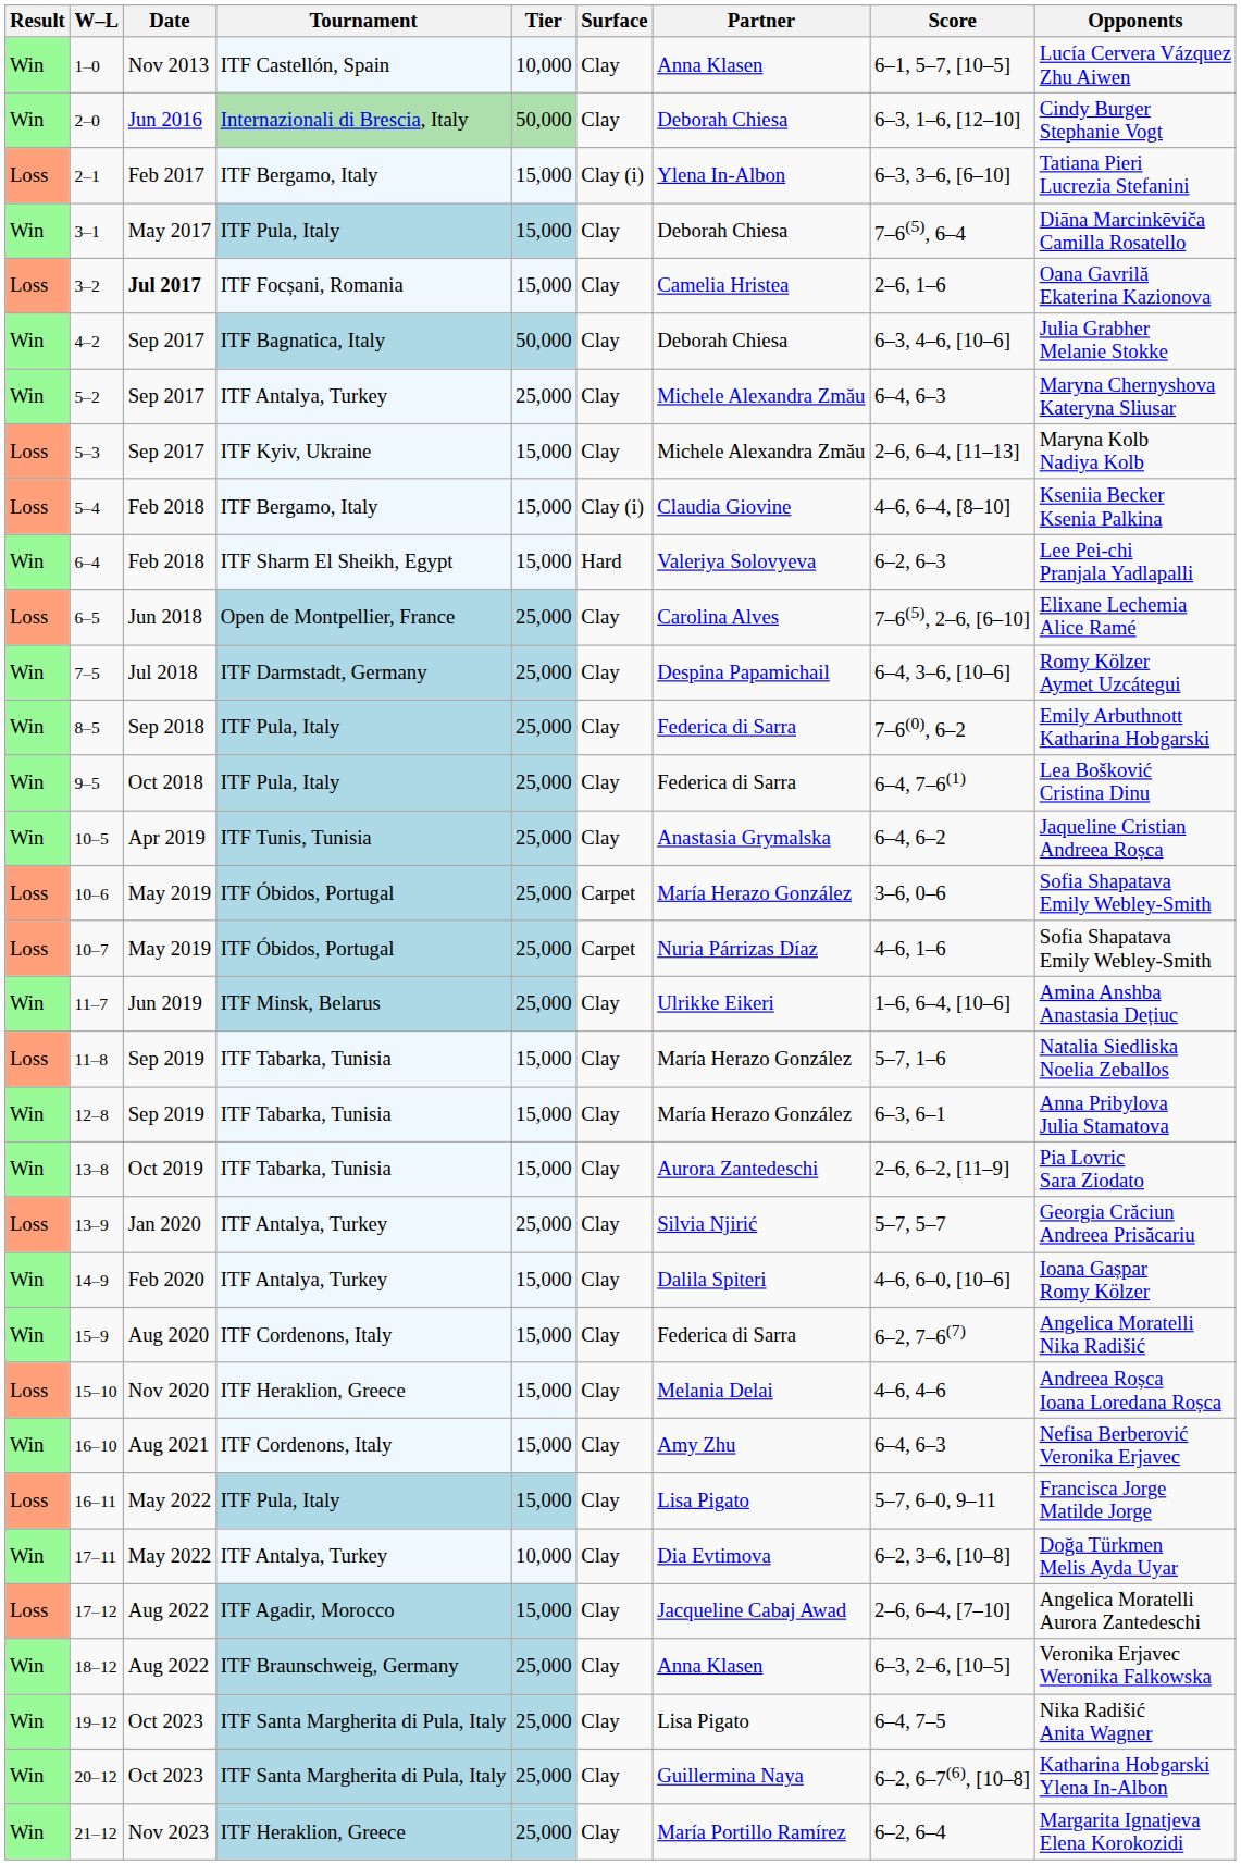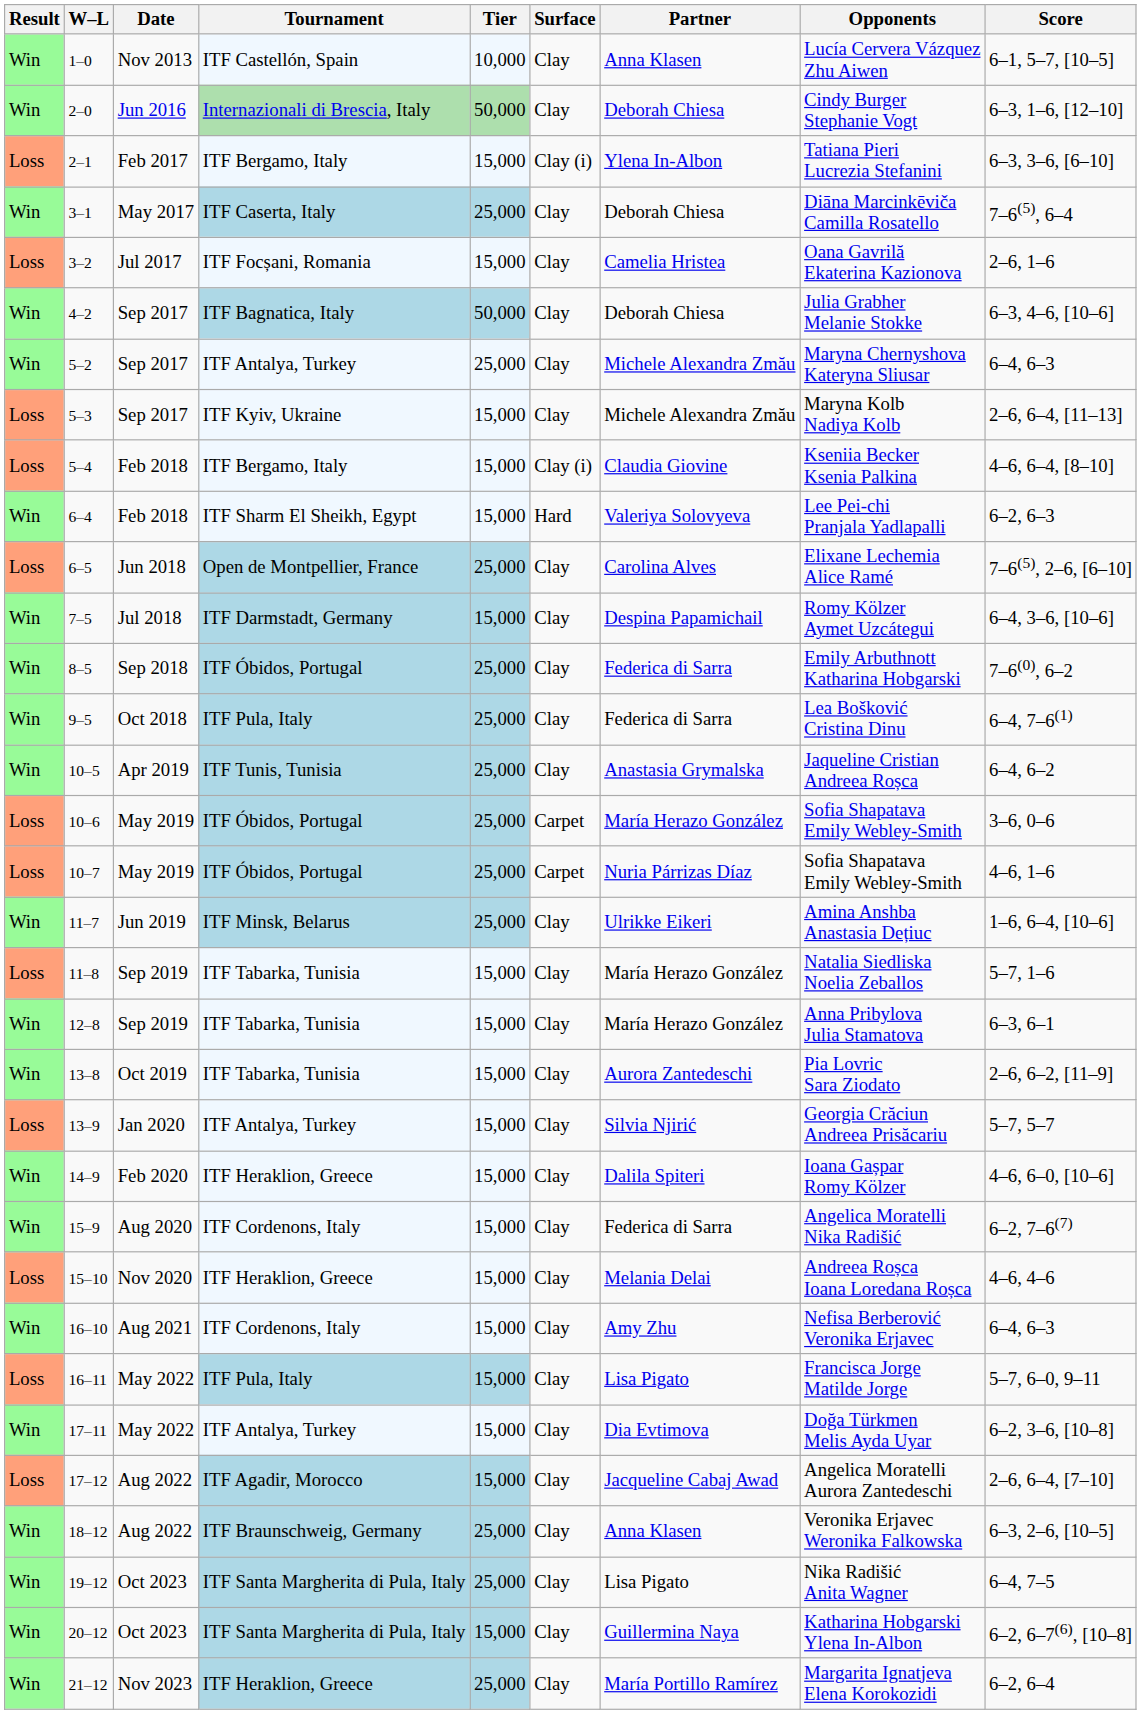 <table class="sortable wikitable">
 <tr>
 <th>Result</th>
 <th class="unsortable">W–L</th>
 <th>Date</th>
 <th>Tournament</th>
 <th>Tier</th>
 <th>Surface</th>
 <th>Partner</th>
+<th>Opponents</th>
 <th class="unsortable">Score</th>
-<th>Opponents</th>
 </tr>
 <tr>
 <td style="background:#98fb98;">Win</td>
 <td><small>1–0</small></td>
 <td>Nov 2013</td>
 <td bgcolor=f0f8ff>ITF Castellón, Spain</td>
 <td bgcolor=f0f8ff>10,000</td>
 <td>Clay</td>
 <td> <a href='#'>Anna Klasen</a></td>
+<td> <a href='#'>Lucía Cervera Vázquez</a> <br>  <a href='#'>Zhu Aiwen</a></td>
 <td>6–1, 5–7, [10–5]</td>
-<td> <a href='#'>Lucía Cervera Vázquez</a> <br>  <a href='#'>Zhu Aiwen</a></td>
 </tr>
 <tr>
 <td style="background:#98fb98;">Win</td>
 <td><small>2–0</small></td>
 <td><a href='#'>Jun 2016</a></td>
 <td bgcolor=addfad><a href='#'>Internazionali di Brescia</a>, Italy</td>
 <td bgcolor=addfad>50,000</td>
 <td>Clay</td>
 <td> <a href='#'>Deborah Chiesa</a></td>
+<td> <a href='#'>Cindy Burger</a> <br>  <a href='#'>Stephanie Vogt</a></td>
 <td>6–3, 1–6, [12–10]</td>
-<td> <a href='#'>Cindy Burger</a> <br>  <a href='#'>Stephanie Vogt</a></td>
 </tr>
 <tr>
 <td bgcolor="FFA07A">Loss</td>
 <td><small>2–1</small></td>
 <td>Feb 2017</td>
 <td bgcolor=f0f8ff>ITF Bergamo, Italy</td>
 <td bgcolor=f0f8ff>15,000</td>
 <td>Clay (i)</td>
 <td> <a href='#'>Ylena In-Albon</a></td>
+<td> <a href='#'>Tatiana Pieri</a> <br>  <a href='#'>Lucrezia Stefanini</a></td>
 <td>6–3, 3–6, [6–10]</td>
-<td> <a href='#'>Tatiana Pieri</a> <br>  <a href='#'>Lucrezia Stefanini</a></td>
 </tr>
 <tr>
 <td style="background:#98fb98;">Win</td>
 <td><small>3–1</small></td>
 <td>May 2017</td>
-<td bgcolor=lightblue>ITF Pula, Italy</td>
-<td bgcolor=lightblue>15,000</td>
+<td bgcolor=lightblue>ITF Caserta, Italy</td>
+<td bgcolor=lightblue>25,000</td>
 <td>Clay</td>
 <td> Deborah Chiesa</td>
+<td> <a href='#'>Diāna Marcinkēviča</a> <br>  <a href='#'>Camilla Rosatello</a></td>
 <td>7–6<sup>(5)</sup>, 6–4</td>
-<td> <a href='#'>Diāna Marcinkēviča</a> <br>  <a href='#'>Camilla Rosatello</a></td>
 </tr>
 <tr>
 <td bgcolor="FFA07A">Loss</td>
 <td><small>3–2</small></td>
-<td><strong>Jul 2017</strong></td>
+<td>Jul 2017</td>
 <td bgcolor=f0f8ff>ITF Focșani, Romania</td>
 <td bgcolor=f0f8ff>15,000</td>
 <td>Clay</td>
 <td> <a href='#'>Camelia Hristea</a></td>
+<td> <a href='#'>Oana Gavrilă</a> <br>  <a href='#'>Ekaterina Kazionova</a></td>
 <td>2–6, 1–6</td>
-<td> <a href='#'>Oana Gavrilă</a> <br>  <a href='#'>Ekaterina Kazionova</a></td>
 </tr>
 <tr>
 <td style="background:#98fb98;">Win</td>
 <td><small>4–2</small></td>
 <td>Sep 2017</td>
 <td bgcolor=lightblue>ITF Bagnatica, Italy</td>
 <td bgcolor=lightblue>50,000</td>
 <td>Clay</td>
 <td> Deborah Chiesa</td>
+<td> <a href='#'>Julia Grabher</a> <br>  <a href='#'>Melanie Stokke</a></td>
 <td>6–3, 4–6, [10–6]</td>
-<td> <a href='#'>Julia Grabher</a> <br>  <a href='#'>Melanie Stokke</a></td>
 </tr>
 <tr>
 <td style="background:#98fb98;">Win</td>
 <td><small>5–2</small></td>
 <td>Sep 2017</td>
 <td bgcolor=f0f8ff>ITF Antalya, Turkey</td>
 <td bgcolor=f0f8ff>25,000</td>
 <td>Clay</td>
 <td> <a href='#'>Michele Alexandra Zmău</a></td>
+<td> <a href='#'>Maryna Chernyshova</a> <br>  <a href='#'>Kateryna Sliusar</a></td>
 <td>6–4, 6–3</td>
-<td> <a href='#'>Maryna Chernyshova</a> <br>  <a href='#'>Kateryna Sliusar</a></td>
 </tr>
 <tr>
 <td bgcolor="FFA07A">Loss</td>
 <td><small>5–3</small></td>
 <td>Sep 2017</td>
 <td bgcolor=f0f8ff>ITF Kyiv, Ukraine</td>
 <td bgcolor=f0f8ff>15,000</td>
 <td>Clay</td>
 <td> Michele Alexandra Zmău</td>
+<td> Maryna Kolb <br>  <a href='#'>Nadiya Kolb</a></td>
 <td>2–6, 6–4, [11–13]</td>
-<td> Maryna Kolb <br>  <a href='#'>Nadiya Kolb</a></td>
 </tr>
 <tr>
 <td bgcolor="FFA07A">Loss</td>
 <td><small>5–4</small></td>
 <td>Feb 2018</td>
 <td bgcolor=f0f8ff>ITF Bergamo, Italy</td>
 <td bgcolor=f0f8ff>15,000</td>
 <td>Clay (i)</td>
 <td> <a href='#'>Claudia Giovine</a></td>
+<td> <a href='#'>Kseniia Becker</a> <br>  <a href='#'>Ksenia Palkina</a></td>
 <td>4–6, 6–4, [8–10]</td>
-<td> <a href='#'>Kseniia Becker</a> <br>  <a href='#'>Ksenia Palkina</a></td>
 </tr>
 <tr>
 <td style="background:#98fb98;">Win</td>
 <td><small>6–4</small></td>
 <td>Feb 2018</td>
 <td bgcolor=f0f8ff>ITF Sharm El Sheikh, Egypt</td>
 <td bgcolor=f0f8ff>15,000</td>
 <td>Hard</td>
 <td> <a href='#'>Valeriya Solovyeva</a></td>
+<td> <a href='#'>Lee Pei-chi</a> <br>  <a href='#'>Pranjala Yadlapalli</a></td>
 <td>6–2, 6–3</td>
-<td> <a href='#'>Lee Pei-chi</a> <br>  <a href='#'>Pranjala Yadlapalli</a></td>
 </tr>
 <tr>
 <td bgcolor="FFA07A">Loss</td>
 <td><small>6–5</small></td>
 <td>Jun 2018</td>
 <td bgcolor=lightblue>Open de Montpellier, France</td>
 <td bgcolor=lightblue>25,000</td>
 <td>Clay</td>
 <td> <a href='#'>Carolina Alves</a></td>
+<td> <a href='#'>Elixane Lechemia</a> <br>  <a href='#'>Alice Ramé</a></td>
 <td>7–6<sup>(5)</sup>, 2–6, [6–10]</td>
-<td> <a href='#'>Elixane Lechemia</a> <br>  <a href='#'>Alice Ramé</a></td>
 </tr>
 <tr>
 <td style="background:#98fb98;">Win</td>
 <td><small>7–5</small></td>
 <td>Jul 2018</td>
 <td bgcolor=lightblue>ITF Darmstadt, Germany</td>
-<td bgcolor=lightblue>25,000</td>
+<td bgcolor=lightblue>15,000</td>
 <td>Clay</td>
 <td> <a href='#'>Despina Papamichail</a></td>
+<td> <a href='#'>Romy Kölzer</a> <br>  <a href='#'>Aymet Uzcátegui</a></td>
 <td>6–4, 3–6, [10–6]</td>
-<td> <a href='#'>Romy Kölzer</a> <br>  <a href='#'>Aymet Uzcátegui</a></td>
 </tr>
 <tr>
 <td style="background:#98fb98;">Win</td>
 <td><small>8–5</small></td>
 <td>Sep 2018</td>
-<td bgcolor=lightblue>ITF Pula, Italy</td>
+<td bgcolor=lightblue>ITF Óbidos, Portugal</td>
 <td bgcolor=lightblue>25,000</td>
 <td>Clay</td>
 <td> <a href='#'>Federica di Sarra</a></td>
+<td> <a href='#'>Emily Arbuthnott</a> <br>  <a href='#'>Katharina Hobgarski</a></td>
 <td>7–6<sup>(0)</sup>, 6–2</td>
-<td> <a href='#'>Emily Arbuthnott</a> <br>  <a href='#'>Katharina Hobgarski</a></td>
 </tr>
 <tr>
 <td style="background:#98fb98;">Win</td>
 <td><small>9–5</small></td>
 <td>Oct 2018</td>
 <td bgcolor=lightblue>ITF Pula, Italy</td>
 <td bgcolor=lightblue>25,000</td>
 <td>Clay</td>
 <td> Federica di Sarra</td>
+<td> <a href='#'>Lea Bošković</a> <br>  <a href='#'>Cristina Dinu</a></td>
 <td>6–4, 7–6<sup>(1)</sup></td>
-<td> <a href='#'>Lea Bošković</a> <br>  <a href='#'>Cristina Dinu</a></td>
 </tr>
 <tr>
 <td style="background:#98fb98;">Win</td>
 <td><small>10–5</small></td>
 <td>Apr 2019</td>
 <td bgcolor=lightblue>ITF Tunis, Tunisia</td>
 <td bgcolor=lightblue>25,000</td>
 <td>Clay</td>
 <td> <a href='#'>Anastasia Grymalska</a></td>
+<td> <a href='#'>Jaqueline Cristian</a> <br>  <a href='#'>Andreea Roșca</a></td>
 <td>6–4, 6–2</td>
-<td> <a href='#'>Jaqueline Cristian</a> <br>  <a href='#'>Andreea Roșca</a></td>
 </tr>
 <tr>
 <td bgcolor="FFA07A">Loss</td>
 <td><small>10–6</small></td>
 <td>May 2019</td>
 <td bgcolor=lightblue>ITF Óbidos, Portugal</td>
 <td bgcolor=lightblue>25,000</td>
 <td>Carpet</td>
 <td> <a href='#'>María Herazo González</a></td>
+<td> <a href='#'>Sofia Shapatava</a> <br>  <a href='#'>Emily Webley-Smith</a></td>
 <td>3–6, 0–6</td>
-<td> <a href='#'>Sofia Shapatava</a> <br>  <a href='#'>Emily Webley-Smith</a></td>
 </tr>
 <tr>
 <td bgcolor="FFA07A">Loss</td>
 <td><small>10–7</small></td>
 <td>May 2019</td>
 <td bgcolor=lightblue>ITF Óbidos, Portugal</td>
 <td bgcolor=lightblue>25,000</td>
 <td>Carpet</td>
 <td> <a href='#'>Nuria Párrizas Díaz</a></td>
+<td> Sofia Shapatava <br>  Emily Webley-Smith</td>
 <td>4–6, 1–6</td>
-<td> Sofia Shapatava <br>  Emily Webley-Smith</td>
 </tr>
 <tr>
 <td style="background:#98fb98;">Win</td>
 <td><small>11–7</small></td>
 <td>Jun 2019</td>
 <td bgcolor=lightblue>ITF Minsk, Belarus</td>
 <td bgcolor=lightblue>25,000</td>
 <td>Clay</td>
 <td> <a href='#'>Ulrikke Eikeri</a></td>
+<td> <a href='#'>Amina Anshba</a> <br>  <a href='#'>Anastasia Dețiuc</a></td>
 <td>1–6, 6–4, [10–6]</td>
-<td> <a href='#'>Amina Anshba</a> <br>  <a href='#'>Anastasia Dețiuc</a></td>
 </tr>
 <tr>
 <td style="background:#ffa07a;">Loss</td>
 <td><small>11–8</small></td>
 <td>Sep 2019</td>
 <td bgcolor=f0f8ff>ITF Tabarka, Tunisia</td>
 <td bgcolor=f0f8ff>15,000</td>
 <td>Clay</td>
 <td> María Herazo González</td>
+<td> <a href='#'>Natalia Siedliska</a> <br>  <a href='#'>Noelia Zeballos</a></td>
 <td>5–7, 1–6</td>
-<td> <a href='#'>Natalia Siedliska</a> <br>  <a href='#'>Noelia Zeballos</a></td>
 </tr>
 <tr>
 <td style="background:#98fb98;">Win</td>
 <td><small>12–8</small></td>
 <td>Sep 2019</td>
 <td bgcolor=f0f8ff>ITF Tabarka, Tunisia</td>
 <td bgcolor=f0f8ff>15,000</td>
 <td>Clay</td>
 <td> María Herazo González</td>
+<td> <a href='#'>Anna Pribylova</a> <br>  <a href='#'>Julia Stamatova</a></td>
 <td>6–3, 6–1</td>
-<td> <a href='#'>Anna Pribylova</a> <br>  <a href='#'>Julia Stamatova</a></td>
 </tr>
 <tr>
 <td style="background:#98fb98;">Win</td>
 <td><small>13–8</small></td>
 <td>Oct 2019</td>
 <td bgcolor=f0f8ff>ITF Tabarka, Tunisia</td>
 <td bgcolor=f0f8ff>15,000</td>
 <td>Clay</td>
 <td> <a href='#'>Aurora Zantedeschi</a></td>
+<td> <a href='#'>Pia Lovric</a> <br>  <a href='#'>Sara Ziodato</a></td>
 <td>2–6, 6–2, [11–9]</td>
-<td> <a href='#'>Pia Lovric</a> <br>  <a href='#'>Sara Ziodato</a></td>
 </tr>
 <tr>
 <td style="background:#ffa07a;">Loss</td>
 <td><small>13–9</small></td>
 <td>Jan 2020</td>
 <td bgcolor=f0f8ff>ITF Antalya, Turkey</td>
-<td bgcolor=f0f8ff>25,000</td>
+<td bgcolor=f0f8ff>15,000</td>
 <td>Clay</td>
 <td> <a href='#'>Silvia Njirić</a></td>
+<td> <a href='#'>Georgia Crăciun</a> <br>  <a href='#'>Andreea Prisăcariu</a></td>
 <td>5–7, 5–7</td>
-<td> <a href='#'>Georgia Crăciun</a> <br>  <a href='#'>Andreea Prisăcariu</a></td>
 </tr>
 <tr>
 <td style="background:#98fb98;">Win</td>
 <td><small>14–9</small></td>
 <td>Feb 2020</td>
-<td bgcolor=f0f8ff>ITF Antalya, Turkey</td>
+<td bgcolor=f0f8ff>ITF Heraklion, Greece</td>
 <td bgcolor=f0f8ff>15,000</td>
 <td>Clay</td>
 <td> <a href='#'>Dalila Spiteri</a></td>
+<td> <a href='#'>Ioana Gașpar</a> <br>  <a href='#'>Romy Kölzer</a></td>
 <td>4–6, 6–0, [10–6]</td>
-<td> <a href='#'>Ioana Gașpar</a> <br>  <a href='#'>Romy Kölzer</a></td>
 </tr>
 <tr>
 <td style="background:#98fb98;">Win</td>
 <td><small>15–9</small></td>
 <td>Aug 2020</td>
 <td bgcolor=f0f8ff>ITF Cordenons, Italy</td>
 <td bgcolor=f0f8ff>15,000</td>
 <td>Clay</td>
 <td> Federica di Sarra</td>
+<td> <a href='#'>Angelica Moratelli</a> <br>  <a href='#'>Nika Radišić</a></td>
 <td>6–2, 7–6<sup>(7)</sup></td>
-<td> <a href='#'>Angelica Moratelli</a> <br>  <a href='#'>Nika Radišić</a></td>
 </tr>
 <tr>
 <td style="background:#ffa07a;">Loss</td>
 <td><small>15–10</small></td>
 <td>Nov 2020</td>
 <td bgcolor=f0f8ff>ITF Heraklion, Greece</td>
 <td bgcolor=f0f8ff>15,000</td>
 <td>Clay</td>
 <td> <a href='#'>Melania Delai</a></td>
+<td> <a href='#'>Andreea Roșca</a> <br>  <a href='#'>Ioana Loredana Roșca</a></td>
 <td>4–6, 4–6</td>
-<td> <a href='#'>Andreea Roșca</a> <br>  <a href='#'>Ioana Loredana Roșca</a></td>
 </tr>
 <tr>
 <td style="background:#98fb98;">Win</td>
 <td><small>16–10</small></td>
 <td>Aug 2021</td>
 <td bgcolor=f0f8ff>ITF Cordenons, Italy</td>
 <td bgcolor=f0f8ff>15,000</td>
 <td>Clay</td>
 <td> <a href='#'>Amy Zhu</a></td>
+<td> <a href='#'>Nefisa Berberović</a><br>  <a href='#'>Veronika Erjavec</a></td>
 <td>6–4, 6–3</td>
-<td> <a href='#'>Nefisa Berberović</a><br>  <a href='#'>Veronika Erjavec</a></td>
 </tr>
 <tr>
 <td bgcolor="FFA07A">Loss</td>
 <td><small>16–11</small></td>
 <td>May 2022</td>
 <td bgcolor=lightblue>ITF Pula, Italy</td>
 <td bgcolor=lightblue>15,000</td>
 <td>Clay</td>
 <td> <a href='#'>Lisa Pigato</a></td>
+<td> <a href='#'>Francisca Jorge</a> <br>  <a href='#'>Matilde Jorge</a></td>
 <td>5–7, 6–0, 9–11</td>
-<td> <a href='#'>Francisca Jorge</a> <br>  <a href='#'>Matilde Jorge</a></td>
 </tr>
 <tr>
 <td bgcolor=98FB98>Win</td>
 <td><small>17–11</small></td>
 <td>May 2022</td>
 <td bgcolor=f0f8ff>ITF Antalya, Turkey</td>
-<td bgcolor=f0f8ff>10,000</td>
+<td bgcolor=f0f8ff>15,000</td>
 <td>Clay</td>
 <td> <a href='#'>Dia Evtimova</a></td>
+<td> <a href='#'>Doğa Türkmen</a> <br>  <a href='#'>Melis Ayda Uyar</a></td>
 <td>6–2, 3–6, [10–8]</td>
-<td> <a href='#'>Doğa Türkmen</a> <br>  <a href='#'>Melis Ayda Uyar</a></td>
 </tr>
 <tr>
 <td bgcolor="FFA07A">Loss</td>
 <td><small>17–12</small></td>
 <td>Aug 2022</td>
 <td bgcolor=lightblue>ITF Agadir, Morocco</td>
 <td bgcolor=lightblue>15,000</td>
 <td>Clay</td>
 <td> <a href='#'>Jacqueline Cabaj Awad</a></td>
+<td> Angelica Moratelli <br>  Aurora Zantedeschi</td>
 <td>2–6, 6–4, [7–10]</td>
-<td> Angelica Moratelli <br>  Aurora Zantedeschi</td>
 </tr>
 <tr>
 <td bgcolor=98FB98>Win</td>
 <td><small>18–12</small></td>
 <td>Aug 2022</td>
 <td bgcolor=lightblue>ITF Braunschweig, Germany</td>
 <td bgcolor=lightblue>25,000</td>
 <td>Clay</td>
 <td> <a href='#'>Anna Klasen</a></td>
+<td> Veronika Erjavec <br>  <a href='#'>Weronika Falkowska</a></td>
 <td>6–3, 2–6, [10–5]</td>
-<td> Veronika Erjavec <br>  <a href='#'>Weronika Falkowska</a></td>
 </tr>
 <tr>
 <td bgcolor=98FB98>Win</td>
 <td><small>19–12</small></td>
 <td>Oct 2023</td>
 <td style="background:lightblue;">ITF Santa Margherita di Pula, Italy</td>
 <td style="background:lightblue;">25,000</td>
 <td>Clay</td>
 <td> Lisa Pigato</td>
+<td> Nika Radišić <br>  <a href='#'>Anita Wagner</a></td>
 <td>6–4, 7–5</td>
-<td> Nika Radišić <br>  <a href='#'>Anita Wagner</a></td>
 </tr>
 <tr>
 <td bgcolor=98FB98>Win</td>
 <td><small>20–12</small></td>
 <td>Oct 2023</td>
 <td style="background:lightblue;">ITF Santa Margherita di Pula, Italy</td>
-<td style="background:lightblue;">25,000</td>
+<td style="background:lightblue;">15,000</td>
 <td>Clay</td>
 <td> <a href='#'>Guillermina Naya</a></td>
+<td> <a href='#'>Katharina Hobgarski</a> <br>  <a href='#'>Ylena In-Albon</a></td>
 <td>6–2, 6–7<sup>(6)</sup>, [10–8]</td>
-<td> <a href='#'>Katharina Hobgarski</a> <br>  <a href='#'>Ylena In-Albon</a></td>
 </tr>
 <tr>
 <td bgcolor=98FB98>Win</td>
 <td><small>21–12</small></td>
 <td>Nov 2023</td>
 <td style="background:lightblue;">ITF Heraklion, Greece</td>
 <td style="background:lightblue;">25,000</td>
 <td>Clay</td>
 <td> <a href='#'>María Portillo Ramírez</a></td>
+<td> <a href='#'>Margarita Ignatjeva</a> <br>  <a href='#'>Elena Korokozidi</a></td>
 <td>6–2, 6–4</td>
-<td> <a href='#'>Margarita Ignatjeva</a> <br>  <a href='#'>Elena Korokozidi</a></td>
 </tr>
 </table>
